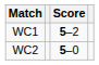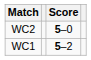 <table class="wikitable" style="font-size: 100%; margin: 1em auto 1em auto;">
 <tr>
 <th>Match</th>
 <th></th>
 <th>Score</th>
 <th></th>
 </tr>
 <tr>
+<td align="center">WC2</td>
+<td><strong></strong></td>
+<td align="center"><strong>5</strong>–0</td>
+<td></td>
+</tr>
+<tr>
 <td align="center">WC1</td>
 <td><strong></strong></td>
 <td align="center"><strong>5</strong>–2</td>
 <td></td>
 </tr>
-<tr>
-<td align="center">WC2</td>
-<td><strong></strong></td>
-<td align="center"><strong>5</strong>–0</td>
-<td></td>
-</tr>
 </table>
